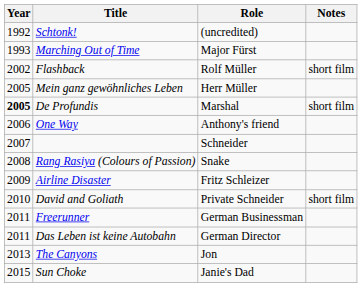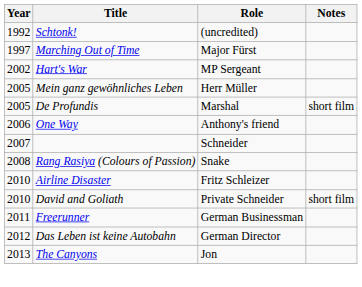 <table class="wikitable sortable">
 <tr>
 <th>Year</th>
 <th>Title</th>
 <th>Role</th>
 <th>Notes</th>
 </tr>
 <tr>
 <td>1992</td>
 <td><em><a href='#'>Schtonk!</a></em></td>
 <td>(uncredited)</td>
 <td></td>
 </tr>
 <tr>
-<td>1993</td>
+<td>1997</td>
 <td><em><a href='#'>Marching Out of Time</a></em></td>
 <td>Major Fürst</td>
 <td></td>
 </tr>
 <tr>
 <td>2002</td>
-<td><em>Flashback</em></td>
-<td>Rolf Müller</td>
-<td>short film</td>
+<td><em><a href='#'>Hart's War</a></em></td>
+<td>MP Sergeant</td>
+<td></td>
 </tr>
 <tr>
 <td>2005</td>
 <td><em>Mein ganz gewöhnliches Leben</em></td>
 <td>Herr Müller</td>
 <td></td>
 </tr>
 <tr>
-<td><strong>2005</strong></td>
+<td>2005</td>
 <td><em>De Profundis</em></td>
 <td>Marshal</td>
 <td>short film</td>
 </tr>
 <tr>
 <td>2006</td>
 <td><em><a href='#'>One Way</a></em></td>
 <td>Anthony's friend</td>
 <td></td>
 </tr>
 <tr>
 <td>2007</td>
 <td><em></em></td>
 <td>Schneider</td>
 <td></td>
 </tr>
 <tr>
 <td>2008</td>
 <td><em><a href='#'>Rang Rasiya</a> (Colours of Passion)</em></td>
 <td>Snake</td>
 <td></td>
 </tr>
 <tr>
-<td>2009</td>
+<td>2010</td>
 <td><em><a href='#'>Airline Disaster</a></em></td>
 <td>Fritz Schleizer</td>
 <td></td>
 </tr>
 <tr>
 <td>2010</td>
 <td><em>David and Goliath</em></td>
 <td>Private Schneider</td>
 <td>short film</td>
 </tr>
 <tr>
 <td>2011</td>
 <td><em><a href='#'>Freerunner</a></em></td>
 <td>German Businessman</td>
 <td></td>
 </tr>
 <tr>
-<td>2011</td>
+<td>2012</td>
 <td><em>Das Leben ist keine Autobahn</em></td>
 <td>German Director</td>
 <td></td>
 </tr>
 <tr>
 <td>2013</td>
 <td><em><a href='#'>The Canyons</a></em></td>
 <td>Jon</td>
 <td></td>
 </tr>
-<tr>
-<td>2015</td>
-<td><em>Sun Choke</em></td>
-<td>Janie's Dad</td>
-<td></td>
-</tr>
 </table>
